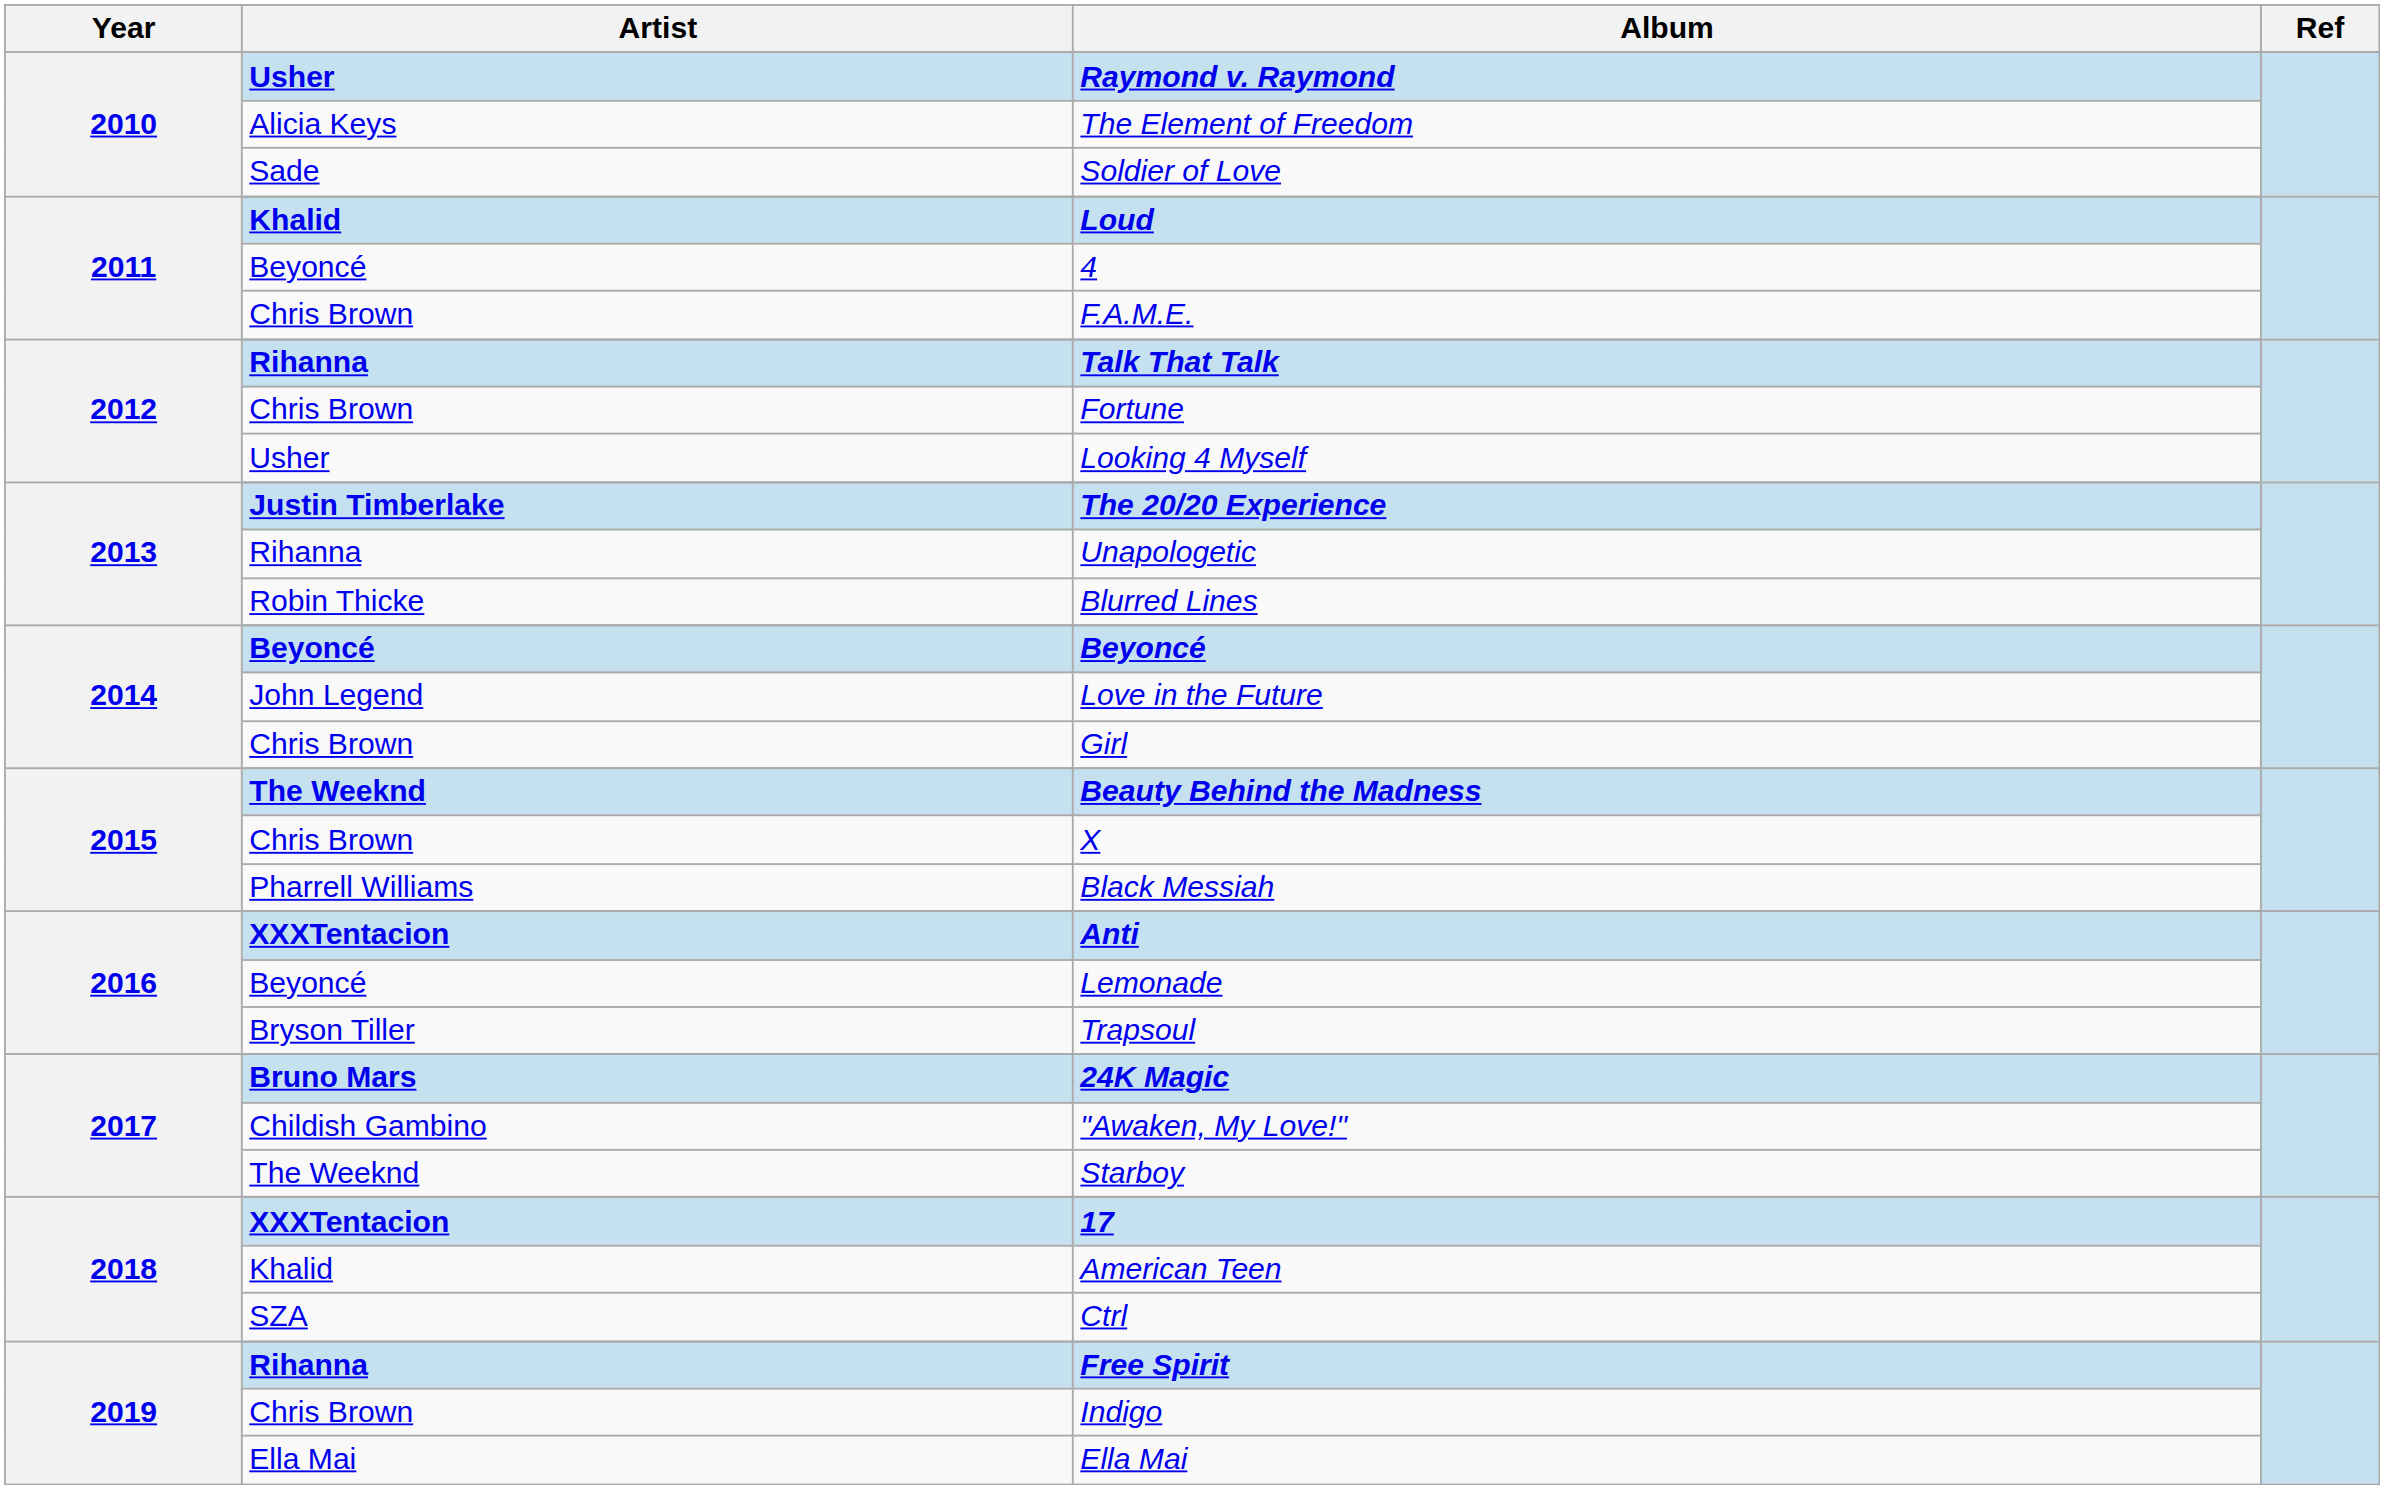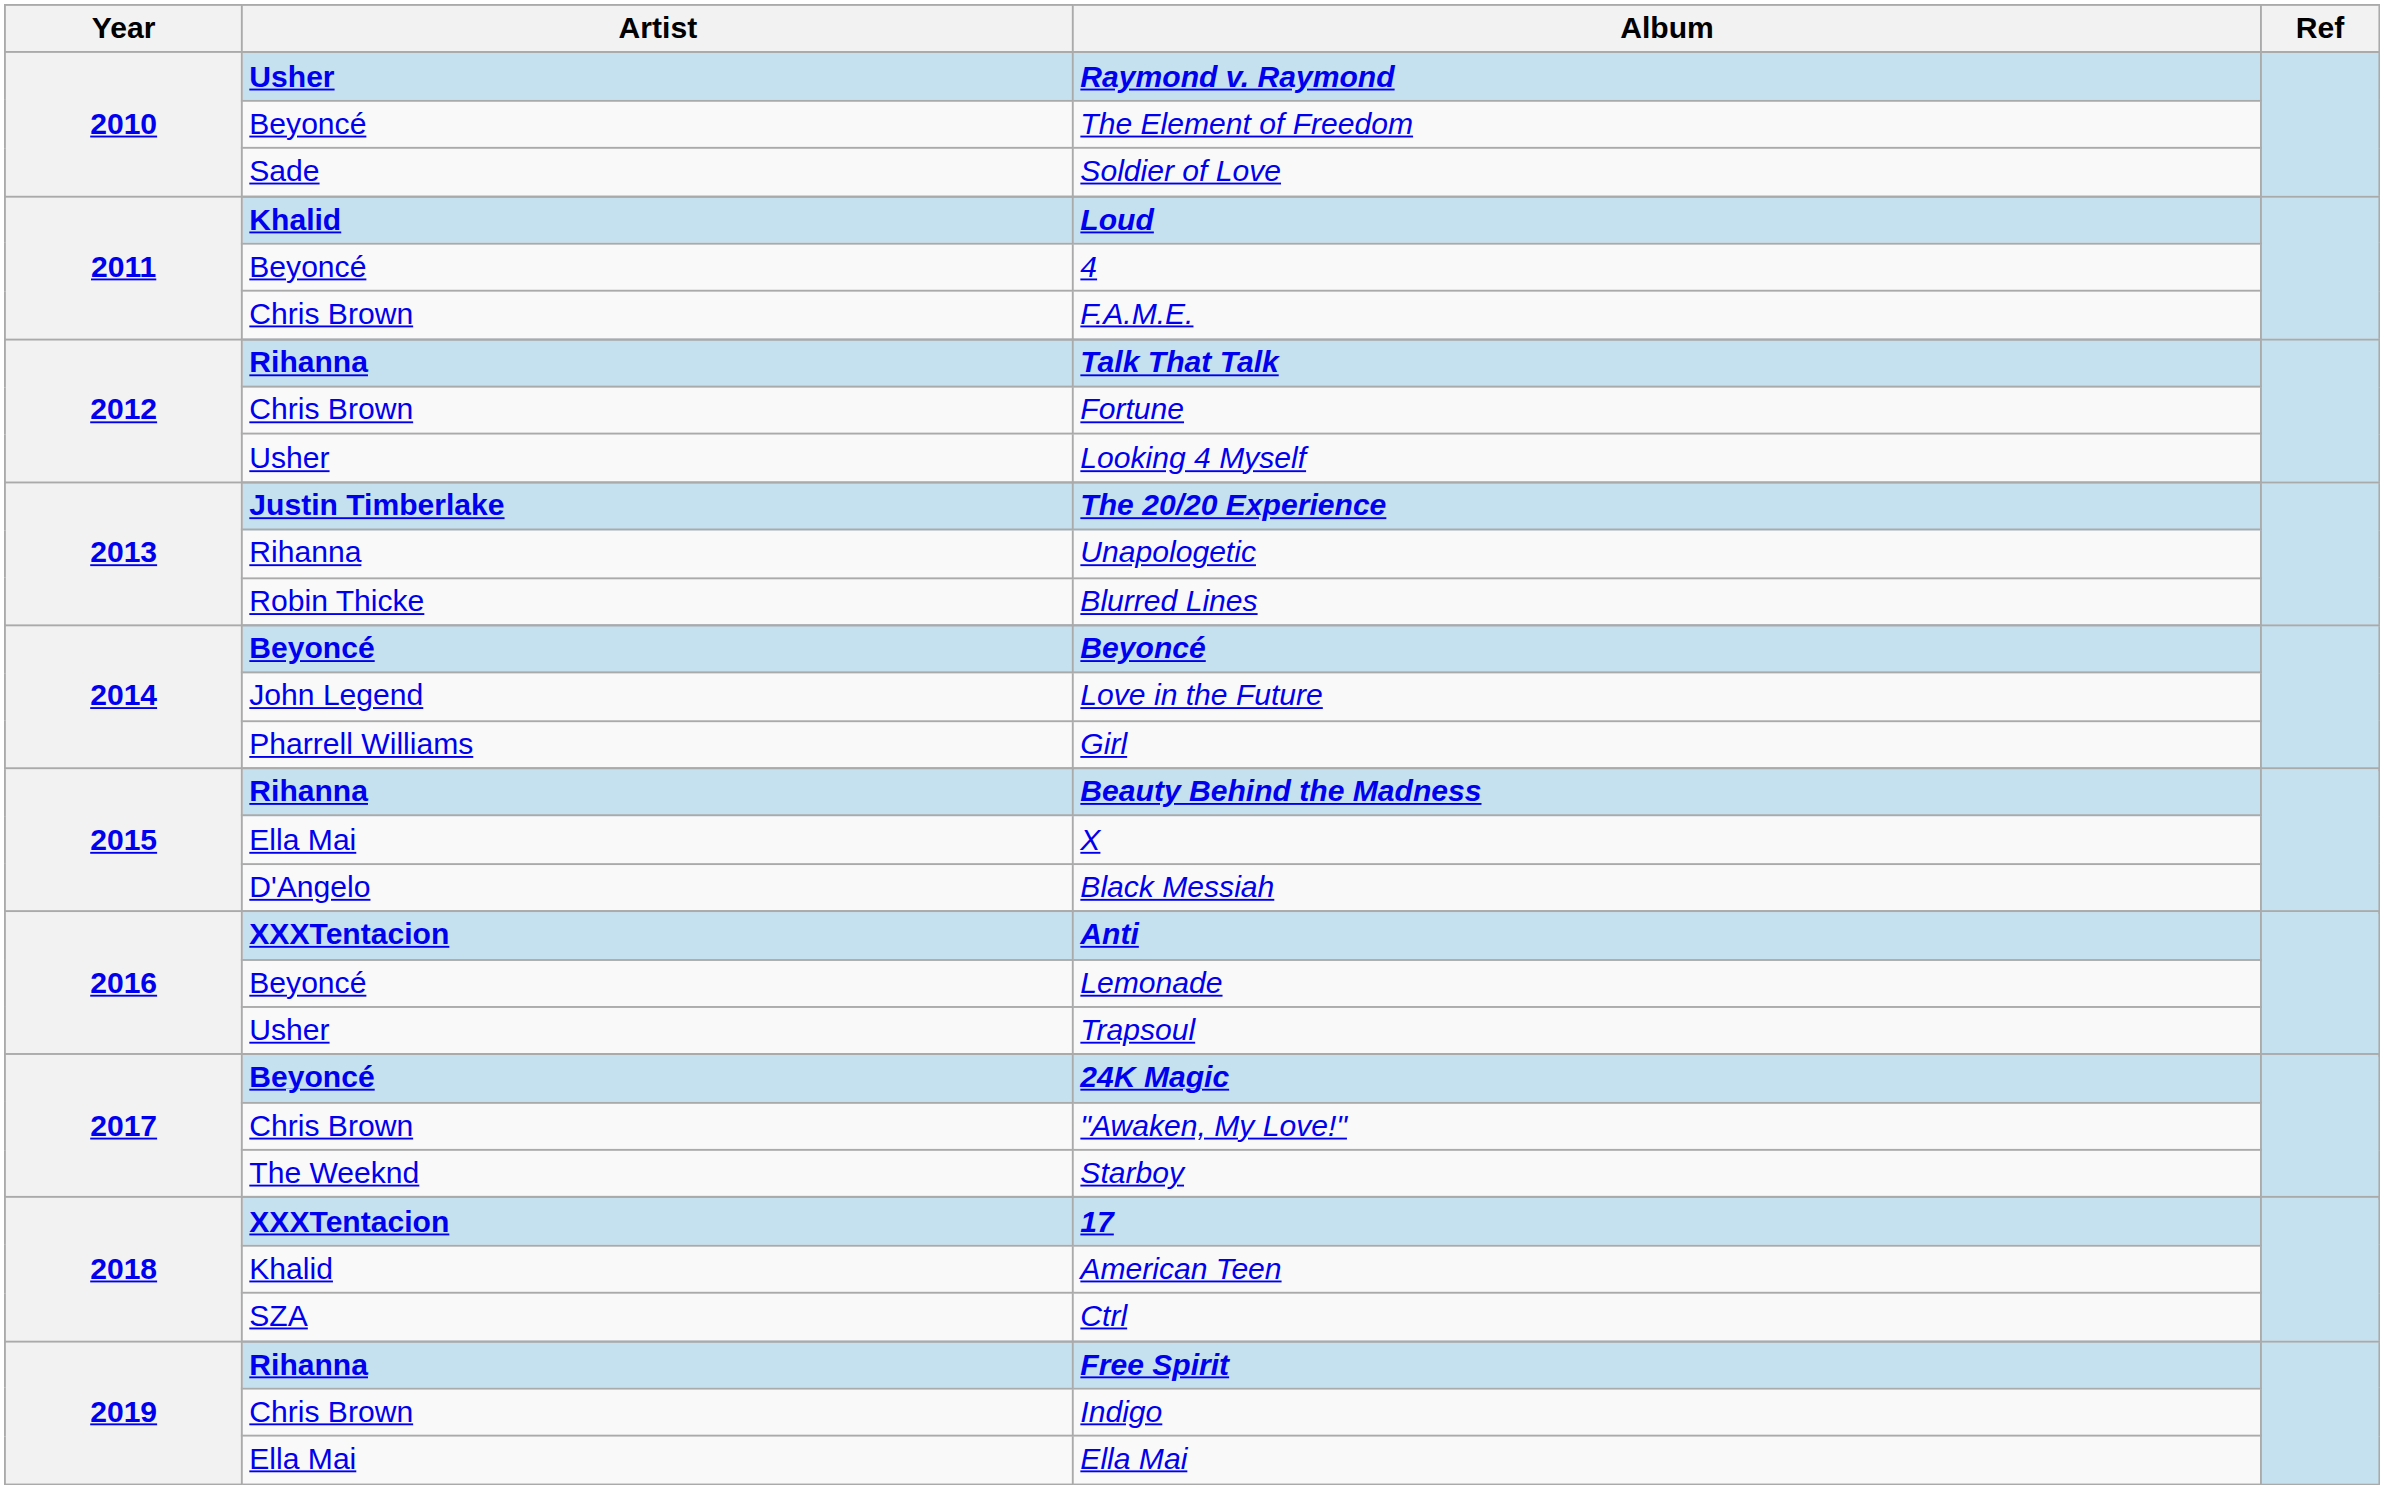 <table class="wikitable" width="100%">
 <tr>
 <th width="10%">Year</th>
 <th width="35%">Artist</th>
 <th width="50%">Album</th>
 <th width="5%">Ref</th>
 </tr>
 <tr>
 <th rowspan="4" align="center"><a href='#'>2010<br></a></th>
 </tr>
 <tr style="background:#c5e1f0">
 <td><strong><a href='#'>Usher</a></strong></td>
 <td><strong><em><a href='#'>Raymond v. Raymond</a></em></strong></td>
 <td rowspan="4" align="center"></td>
 </tr>
 <tr>
-<td><a href='#'>Alicia Keys</a></td>
+<td><a href='#'>Beyoncé</a></td>
 <td><em><a href='#'>The Element of Freedom</a></em></td>
 </tr>
 <tr>
 <td><a href='#'>Sade</a></td>
 <td><em><a href='#'>Soldier of Love</a></em></td>
 </tr>
 <tr>
 <th rowspan="4" align="center"><a href='#'>2011<br></a></th>
 </tr>
 <tr style="background:#c5e1f0">
 <td><strong><a href='#'>Khalid</a></strong></td>
 <td><strong><em><a href='#'>Loud</a></em></strong></td>
 <td rowspan="4" align="center"></td>
 </tr>
 <tr>
 <td><a href='#'>Beyoncé</a></td>
 <td><em><a href='#'>4</a></em></td>
 </tr>
 <tr>
 <td><a href='#'>Chris Brown</a></td>
 <td><em><a href='#'>F.A.M.E.</a></em></td>
 </tr>
 <tr>
 <th rowspan="4" align="center"><a href='#'>2012<br></a></th>
 </tr>
 <tr style="background:#c5e1f0">
 <td><strong><a href='#'>Rihanna</a></strong></td>
 <td><strong><em><a href='#'>Talk That Talk</a></em></strong></td>
 <td rowspan="4" align="center"></td>
 </tr>
 <tr>
 <td><a href='#'>Chris Brown</a></td>
 <td><em><a href='#'>Fortune</a></em></td>
 </tr>
 <tr>
 <td><a href='#'>Usher</a></td>
 <td><em><a href='#'>Looking 4 Myself</a></em></td>
 </tr>
 <tr>
 <th rowspan="4" align="center"><a href='#'>2013<br></a></th>
 </tr>
 <tr style="background:#c5e1f0">
 <td><strong><a href='#'>Justin Timberlake</a></strong></td>
 <td><strong><em><a href='#'>The 20/20 Experience</a></em></strong></td>
 <td rowspan="4" align="center"></td>
 </tr>
 <tr>
 <td><a href='#'>Rihanna</a></td>
 <td><em><a href='#'>Unapologetic</a></em></td>
 </tr>
 <tr>
 <td><a href='#'>Robin Thicke</a></td>
 <td><em><a href='#'>Blurred Lines</a></em></td>
 </tr>
 <tr>
 <th rowspan="4" align="center"><a href='#'>2014<br></a></th>
 </tr>
 <tr style="background:#c5e1f0">
 <td><strong><a href='#'>Beyoncé</a></strong></td>
 <td><strong><em><a href='#'>Beyoncé</a></em></strong></td>
 <td rowspan="4" align="center"></td>
 </tr>
 <tr>
 <td><a href='#'>John Legend</a></td>
 <td><em><a href='#'>Love in the Future</a></em></td>
 </tr>
 <tr>
-<td><a href='#'>Chris Brown</a></td>
+<td><a href='#'>Pharrell Williams</a></td>
 <td><em><a href='#'>Girl</a></em></td>
 </tr>
 <tr>
 <th rowspan="4" align="center"><a href='#'>2015<br></a></th>
 </tr>
 <tr style="background:#c5e1f0">
-<td><strong><a href='#'>The Weeknd</a></strong></td>
+<td><strong><a href='#'>Rihanna</a></strong></td>
 <td><strong><em><a href='#'>Beauty Behind the Madness</a></em></strong></td>
 <td rowspan="4" align="center"></td>
 </tr>
 <tr>
-<td><a href='#'>Chris Brown</a></td>
+<td><a href='#'>Ella Mai</a></td>
 <td><em><a href='#'>X</a></em></td>
 </tr>
 <tr>
-<td><a href='#'>Pharrell Williams</a></td>
+<td><a href='#'>D'Angelo</a></td>
 <td><em><a href='#'>Black Messiah</a></em></td>
 </tr>
 <tr>
 <th rowspan="4" align="center"><a href='#'>2016<br></a></th>
 </tr>
 <tr style="background:#c5e1f0">
 <td><strong><a href='#'>XXXTentacion</a></strong></td>
 <td><strong><em><a href='#'>Anti</a></em></strong></td>
 <td rowspan="4" align="center"></td>
 </tr>
 <tr>
 <td><a href='#'>Beyoncé</a></td>
 <td><em><a href='#'>Lemonade</a></em></td>
 </tr>
 <tr>
-<td><a href='#'>Bryson Tiller</a></td>
+<td><a href='#'>Usher</a></td>
 <td><em><a href='#'>Trapsoul</a></em></td>
 </tr>
 <tr>
 <th rowspan="4" align="center"><a href='#'>2017<br></a></th>
 </tr>
 <tr style="background:#c5e1f0">
-<td><strong><a href='#'>Bruno Mars</a></strong></td>
+<td><strong><a href='#'>Beyoncé</a></strong></td>
 <td><strong><em><a href='#'>24K Magic</a></em></strong></td>
 <td rowspan="4" align="center"></td>
 </tr>
 <tr>
-<td><a href='#'>Childish Gambino</a></td>
+<td><a href='#'>Chris Brown</a></td>
 <td><em><a href='#'>"Awaken, My Love!"</a></em></td>
 </tr>
 <tr>
 <td><a href='#'>The Weeknd</a></td>
 <td><em><a href='#'>Starboy</a></em></td>
 </tr>
 <tr>
 <th rowspan="4" align="center"><a href='#'>2018<br></a></th>
 </tr>
 <tr style="background:#c5e1f0">
 <td><strong><a href='#'>XXXTentacion</a></strong></td>
 <td><strong><em><a href='#'>17</a></em></strong></td>
 <td rowspan="4" align="center"></td>
 </tr>
 <tr>
 <td><a href='#'>Khalid</a></td>
 <td><em><a href='#'>American Teen</a></em></td>
 </tr>
 <tr>
 <td><a href='#'>SZA</a></td>
 <td><em><a href='#'>Ctrl</a></em></td>
 </tr>
 <tr>
 <th rowspan="4" align="center"><a href='#'>2019<br></a></th>
 </tr>
 <tr style="background:#c5e1f0">
 <td><strong><a href='#'>Rihanna</a></strong></td>
 <td><strong><em><a href='#'>Free Spirit</a></em></strong></td>
 <td rowspan="4" align="center"></td>
 </tr>
 <tr>
 <td><a href='#'>Chris Brown</a></td>
 <td><em><a href='#'>Indigo</a></em></td>
 </tr>
 <tr>
 <td><a href='#'>Ella Mai</a></td>
 <td><em><a href='#'>Ella Mai</a></em></td>
 </tr>
 </table>
